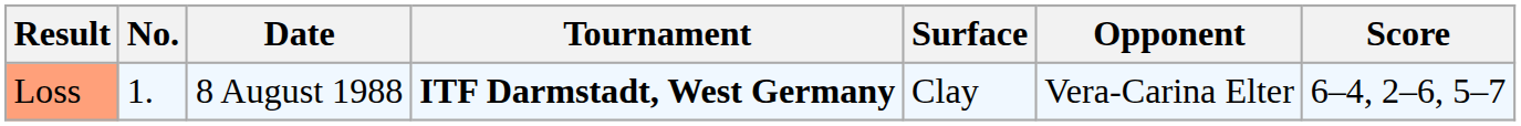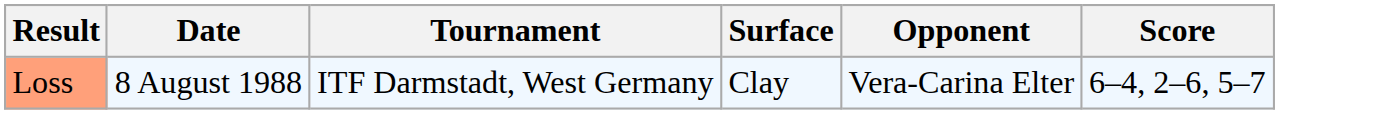 <table class="sortable wikitable" style=font-size:97%>
 <tr>
 <th>Result</th>
-<th>No.</th>
 <th>Date</th>
 <th>Tournament</th>
 <th>Surface</th>
 <th>Opponent</th>
 <th class="unsortable">Score</th>
 </tr>
 <tr bgcolor="#f0f8ff">
 <td style="background:#ffa07a;">Loss</td>
-<td>1.</td>
 <td>8 August 1988</td>
-<td><strong>ITF Darmstadt, West Germany</strong></td>
+<td>ITF Darmstadt, West Germany</td>
 <td>Clay</td>
 <td> Vera-Carina Elter</td>
 <td>6–4, 2–6, 5–7</td>
 </tr>
 </table>
